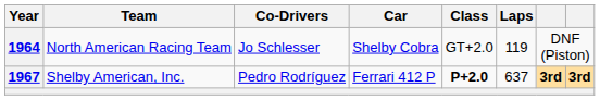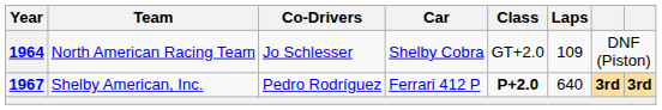 <table class="wikitable" style="text-align:center; font-size:90%">
 <tr>
 <th>Year</th>
 <th>Team</th>
 <th>Co-Drivers</th>
 <th>Car</th>
 <th>Class</th>
 <th>Laps</th>
 <th></th>
 <th></th>
 </tr>
 <tr>
 <th><a href='#'>1964</a></th>
 <td align=left> <a href='#'>North American Racing Team</a></td>
 <td align=left> <a href='#'>Jo Schlesser</a></td>
 <td align=left><a href='#'>Shelby Cobra</a></td>
 <td>GT+2.0</td>
-<td>119</td>
+<td>109</td>
 <td colspan=2>DNF<br>(Piston)</td>
 </tr>
 <tr>
 <th><a href='#'>1967</a></th>
 <td align=left> <a href='#'>Shelby American, Inc.</a></td>
 <td align=left> <a href='#'>Pedro Rodríguez</a></td>
 <td align=left><a href='#'>Ferrari 412 P</a></td>
 <td><strong>P+2.0</strong></td>
-<td>637</td>
+<td>640</td>
 <td style="background:#ffdf9f;"><strong>3rd</strong></td>
 <td style="background:#ffdf9f;"><strong>3rd</strong></td>
 </tr>
 <tr>
 <th colspan="8"></th>
 </tr>
 </table>
